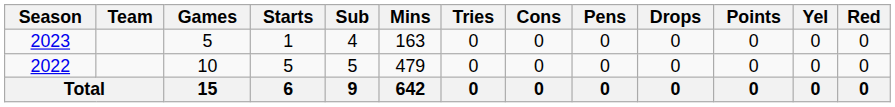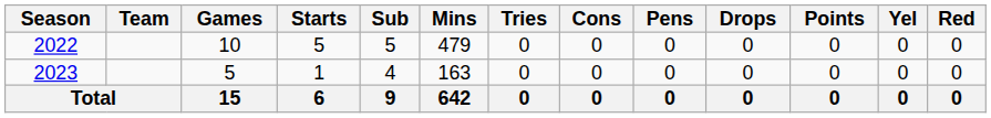 <table class="wikitable" style="text-align:center; line-height:90%; font-size:95%; width:60%;">
 <tr>
 <th>Season</th>
 <th>Team</th>
 <th>Games</th>
 <th>Starts</th>
 <th>Sub</th>
 <th>Mins</th>
 <th>Tries</th>
 <th>Cons</th>
 <th>Pens</th>
 <th>Drops</th>
 <th>Points</th>
 <th>Yel</th>
 <th>Red</th>
 </tr>
 <tr>
-<td><a href='#'>2023</a></td>
+<td><a href='#'>2022</a></td>
 <td></td>
+<td>10</td>
 <td>5</td>
-<td>1</td>
-<td>4</td>
-<td>163</td>
+<td>5</td>
+<td>479</td>
 <td>0</td>
 <td>0</td>
 <td>0</td>
 <td>0</td>
 <td>0</td>
 <td>0</td>
 <td>0</td>
 </tr>
 <tr>
-<td><a href='#'>2022</a></td>
+<td><a href='#'>2023</a></td>
 <td></td>
-<td>10</td>
 <td>5</td>
-<td>5</td>
-<td>479</td>
+<td>1</td>
+<td>4</td>
+<td>163</td>
 <td>0</td>
 <td>0</td>
 <td>0</td>
 <td>0</td>
 <td>0</td>
 <td>0</td>
 <td>0</td>
 </tr>
 <tr>
 <th colspan="2">Total</th>
 <th>15</th>
 <th>6</th>
 <th>9</th>
 <th>642</th>
 <th>0</th>
 <th>0</th>
 <th>0</th>
 <th>0</th>
 <th>0</th>
 <th>0</th>
 <th>0</th>
 </tr>
 </table>
